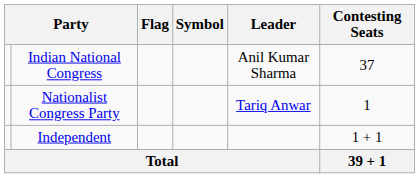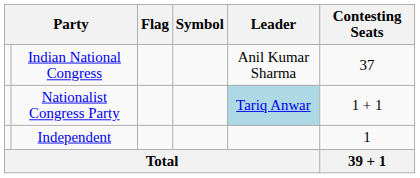 <table class="wikitable " width="50%" style="text-align:center">
 <tr>
 <th colspan="2">Party</th>
 <th>Flag</th>
 <th>Symbol</th>
 <th>Leader</th>
 <th>Contesting Seats</th>
 </tr>
 <tr>
 <td></td>
 <td><a href='#'>Indian National Congress</a></td>
 <td></td>
 <td></td>
 <td>Anil Kumar Sharma</td>
 <td>37</td>
 </tr>
 <tr>
 <td></td>
 <td><a href='#'>Nationalist Congress Party</a></td>
 <td></td>
 <td></td>
-<td><a href='#'>Tariq Anwar</a></td>
-<td>1</td>
+<td style="background: lightblue;"><a href='#'>Tariq Anwar</a></td>
+<td>1 + 1 </td>
 </tr>
 <tr>
 <td></td>
 <td><a href='#'>Independent</a></td>
 <td></td>
 <td></td>
 <td></td>
-<td>1 + 1 </td>
+<td>1</td>
 </tr>
 <tr>
 <th colspan=5>Total</th>
 <th>39 + 1 </th>
 </tr>
 </table>
